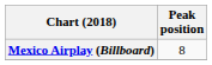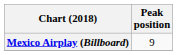 <table class="wikitable sortable plainrowheaders" style="text-align:center">
 <tr>
 <th scope="col">Chart (2018)</th>
 <th scope="col">Peak<br>position</th>
 </tr>
 <tr>
 <th scope="row"><a href='#'>Mexico Airplay</a> (<em>Billboard</em>)</th>
-<td>8</td>
+<td>9</td>
 </tr>
 <tr>
 </tr>
 <tr>
 </tr>
 <tr>
 </tr>
 <tr>
 </tr>
 <tr>
 </tr>
 </table>
